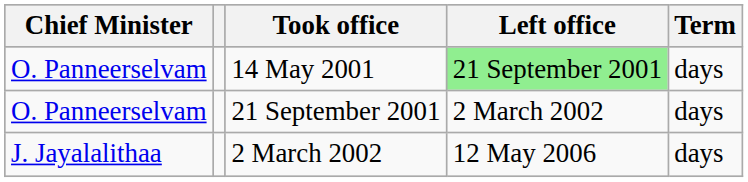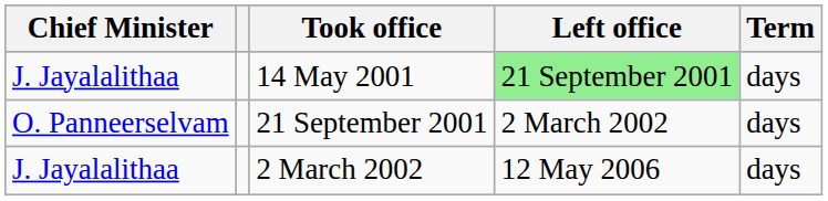 <table class="wikitable">
 <tr>
 <th>Chief Minister</th>
 <th></th>
 <th>Took office</th>
 <th>Left office</th>
 <th>Term</th>
 </tr>
 <tr>
-<td><a href='#'>O. Panneerselvam</a></td>
+<td><a href='#'>J. Jayalalithaa</a></td>
 <td></td>
 <td>14 May 2001</td>
 <td style="background: lightgreen;">21 September 2001</td>
 <td> days</td>
 </tr>
 <tr>
 <td><a href='#'>O. Panneerselvam</a></td>
 <td></td>
 <td>21 September 2001</td>
 <td>2 March 2002</td>
 <td> days</td>
 </tr>
 <tr>
 <td><a href='#'>J. Jayalalithaa</a></td>
 <td></td>
 <td>2 March 2002</td>
 <td>12 May 2006</td>
 <td> days</td>
 </tr>
 </table>
